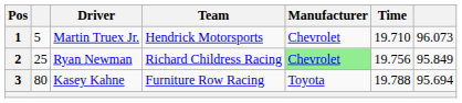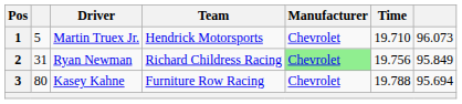 <table class="wikitable" style="font-size:95%">
 <tr>
 <th>Pos</th>
 <th></th>
 <th>Driver</th>
 <th>Team</th>
 <th>Manufacturer</th>
 <th>Time</th>
 <th></th>
 </tr>
 <tr>
 <th>1</th>
 <td>5</td>
 <td><a href='#'>Martin Truex Jr.</a></td>
 <td><a href='#'>Hendrick Motorsports</a></td>
 <td><a href='#'>Chevrolet</a></td>
 <td>19.710</td>
 <td>96.073</td>
 </tr>
 <tr>
 <th>2</th>
-<td>25</td>
+<td>31</td>
 <td><a href='#'>Ryan Newman</a></td>
 <td><a href='#'>Richard Childress Racing</a></td>
 <td style="background: lightgreen;"><a href='#'>Chevrolet</a></td>
 <td>19.756</td>
 <td>95.849</td>
 </tr>
 <tr>
 <th>3</th>
 <td>80</td>
 <td><a href='#'>Kasey Kahne</a></td>
 <td><a href='#'>Furniture Row Racing</a></td>
-<td><a href='#'>Toyota</a></td>
+<td><a href='#'>Chevrolet</a></td>
 <td>19.788</td>
 <td>95.694</td>
 </tr>
 <tr>
 <th colspan="7"></th>
 </tr>
 </table>
